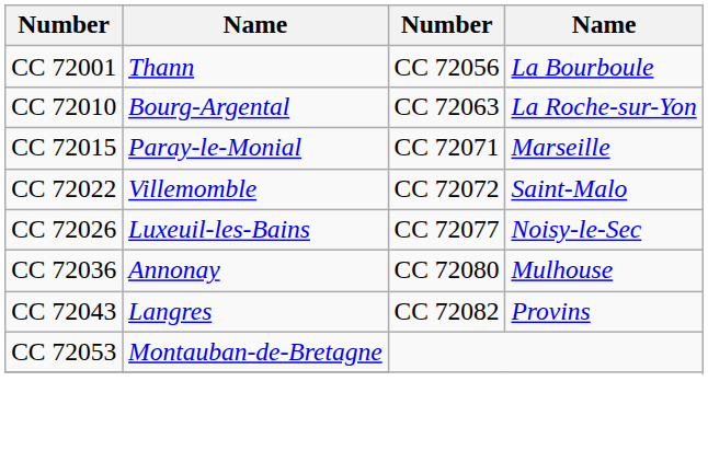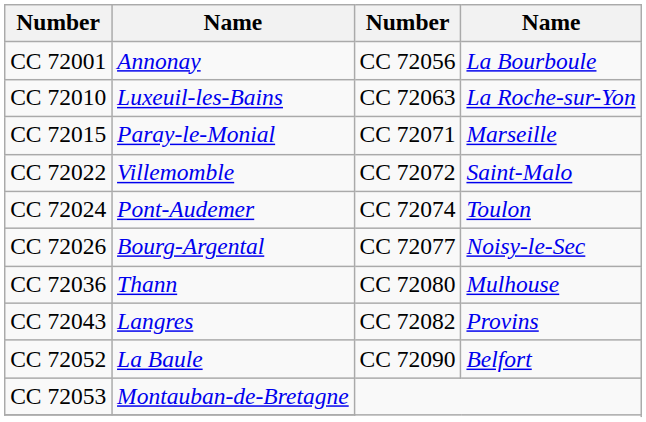 <table Class=wikitable>
 <tr>
 <th>Number</th>
 <th>Name</th>
 <th>Number</th>
 <th>Name</th>
 </tr>
 <tr>
 <td>CC 72001</td>
-<td><em><a href='#'>Thann</a></em></td>
+<td><em><a href='#'>Annonay</a></em></td>
 <td>CC 72056</td>
 <td><em><a href='#'>La Bourboule</a></em></td>
 </tr>
 <tr>
 <td>CC 72010</td>
-<td><em><a href='#'>Bourg-Argental</a></em></td>
+<td><em><a href='#'>Luxeuil-les-Bains</a></em></td>
 <td>CC 72063</td>
 <td><em><a href='#'>La Roche-sur-Yon</a></em></td>
 </tr>
 <tr>
 <td>CC 72015</td>
 <td><em><a href='#'>Paray-le-Monial</a></em></td>
 <td>CC 72071</td>
 <td><em><a href='#'>Marseille</a></em></td>
 </tr>
 <tr>
 <td>CC 72022</td>
 <td><em><a href='#'>Villemomble</a></em></td>
 <td>CC 72072</td>
 <td><em><a href='#'>Saint-Malo</a></em></td>
 </tr>
 <tr>
+<td>CC 72024</td>
+<td><em><a href='#'>Pont-Audemer</a></em></td>
+<td>CC 72074</td>
+<td><em><a href='#'>Toulon</a></em></td>
+</tr>
+<tr>
 <td>CC 72026</td>
-<td><em><a href='#'>Luxeuil-les-Bains</a></em></td>
+<td><em><a href='#'>Bourg-Argental</a></em></td>
 <td>CC 72077</td>
 <td><em><a href='#'>Noisy-le-Sec</a></em></td>
 </tr>
 <tr>
 <td>CC 72036</td>
-<td><em><a href='#'>Annonay</a></em></td>
+<td><em><a href='#'>Thann</a></em></td>
 <td>CC 72080</td>
 <td><em><a href='#'>Mulhouse</a></em></td>
 </tr>
 <tr>
 <td>CC 72043</td>
 <td><em><a href='#'>Langres</a></em></td>
 <td>CC 72082</td>
 <td><em><a href='#'>Provins</a></em></td>
 </tr>
 <tr>
+<td>CC 72052</td>
+<td><em><a href='#'>La Baule</a></em></td>
+<td>CC 72090</td>
+<td><em><a href='#'>Belfort</a></em></td>
+</tr>
+<tr>
 <td>CC 72053</td>
 <td><em><a href='#'>Montauban-de-Bretagne</a></em></td>
 </tr>
 <tr>
 </tr>
 </table>
